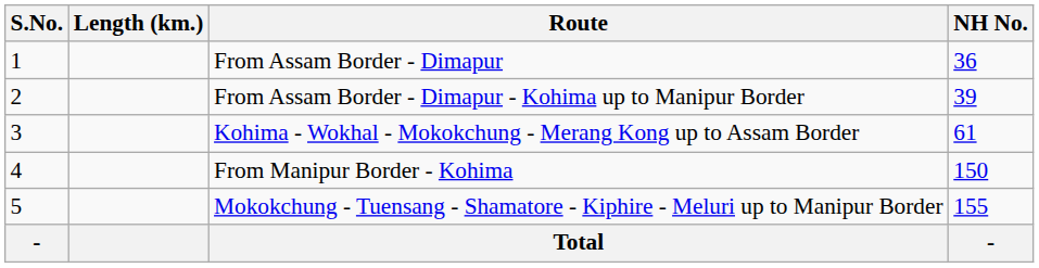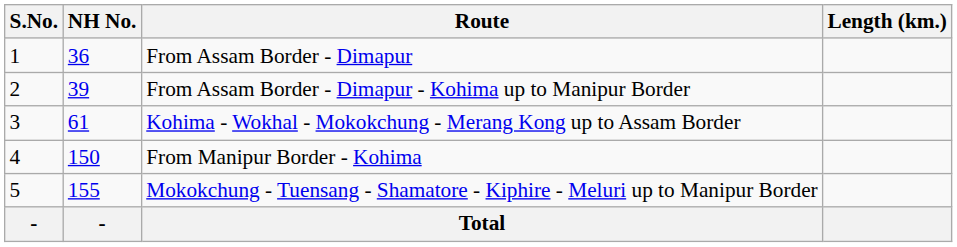 <table class="wikitable">
 <tr>
 <th>S.No.</th>
+<th>NH No.</th>
+<th>Route</th>
 <th>Length (km.)</th>
-<th>Route</th>
-<th>NH No.</th>
 </tr>
 <tr>
 <td>1</td>
+<td><a href='#'>36</a></td>
+<td>From Assam Border - <a href='#'>Dimapur</a></td>
 <td></td>
-<td>From Assam Border - <a href='#'>Dimapur</a></td>
-<td><a href='#'>36</a></td>
 </tr>
 <tr>
 <td>2</td>
+<td><a href='#'>39</a></td>
+<td>From Assam Border - <a href='#'>Dimapur</a> - <a href='#'>Kohima</a>  up to Manipur Border</td>
 <td></td>
-<td>From Assam Border - <a href='#'>Dimapur</a> - <a href='#'>Kohima</a>  up to Manipur Border</td>
-<td><a href='#'>39</a></td>
 </tr>
 <tr>
 <td>3</td>
+<td><a href='#'>61</a></td>
+<td><a href='#'>Kohima</a> - <a href='#'>Wokhal</a> - <a href='#'>Mokokchung</a> - <a href='#'>Merang Kong</a>  up to Assam Border</td>
 <td></td>
-<td><a href='#'>Kohima</a> - <a href='#'>Wokhal</a> - <a href='#'>Mokokchung</a> - <a href='#'>Merang Kong</a>  up to Assam Border</td>
-<td><a href='#'>61</a></td>
 </tr>
 <tr>
 <td>4</td>
+<td><a href='#'>150</a></td>
+<td>From Manipur Border - <a href='#'>Kohima</a></td>
 <td></td>
-<td>From Manipur Border - <a href='#'>Kohima</a></td>
-<td><a href='#'>150</a></td>
 </tr>
 <tr>
 <td>5</td>
+<td><a href='#'>155</a></td>
+<td><a href='#'>Mokokchung</a> - <a href='#'>Tuensang</a> - <a href='#'>Shamatore</a> - <a href='#'>Kiphire</a> - <a href='#'>Meluri</a>  up to Manipur Border</td>
 <td></td>
-<td><a href='#'>Mokokchung</a> - <a href='#'>Tuensang</a> - <a href='#'>Shamatore</a> - <a href='#'>Kiphire</a> - <a href='#'>Meluri</a>  up to Manipur Border</td>
-<td><a href='#'>155</a></td>
 </tr>
 <tr>
 <th>-</th>
+<th>-</th>
+<th>Total</th>
 <th></th>
-<th>Total</th>
-<th>-</th>
 </tr>
 </table>
